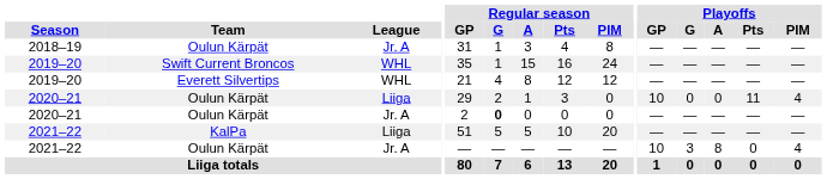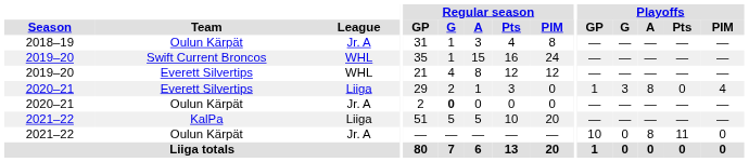 <table border="0" cellpadding="1" cellspacing="0" style="text-align:center; width:60em">
 <tr bgcolor="#e0e0e0">
 <th colspan="3" bgcolor="#ffffff"></th>
 <th rowspan="99" bgcolor="#ffffff"></th>
 <th colspan="5"><a href='#'>Regular season</a></th>
 <th rowspan="99" bgcolor="#ffffff"></th>
 <th colspan="5"><a href='#'>Playoffs</a></th>
 </tr>
 <tr bgcolor="#e0e0e0">
 <th><a href='#'>Season</a></th>
 <th>Team</th>
 <th>League</th>
 <th>GP</th>
 <th><a href='#'>G</a></th>
 <th><a href='#'>A</a></th>
 <th><a href='#'>Pts</a></th>
 <th><a href='#'>PIM</a></th>
 <th>GP</th>
 <th>G</th>
 <th>A</th>
 <th>Pts</th>
 <th>PIM</th>
 </tr>
 <tr ALIGN="center">
 <td>2018–19</td>
 <td><a href='#'>Oulun Kärpät</a></td>
 <td><a href='#'>Jr. A</a></td>
 <td>31</td>
 <td>1</td>
 <td>3</td>
 <td>4</td>
 <td>8</td>
 <td>—</td>
 <td>—</td>
 <td>—</td>
 <td>—</td>
 <td>—</td>
 </tr>
 <tr ALIGN="center" bgcolor="#f0f0f0">
 <td><a href='#'>2019–20</a></td>
 <td><a href='#'>Swift Current Broncos</a></td>
 <td><a href='#'>WHL</a></td>
 <td>35</td>
 <td>1</td>
 <td>15</td>
 <td>16</td>
 <td>24</td>
 <td>—</td>
 <td>—</td>
 <td>—</td>
 <td>—</td>
 <td>—</td>
 </tr>
 <tr ALIGN="center">
 <td>2019–20</td>
 <td><a href='#'>Everett Silvertips</a></td>
 <td>WHL</td>
 <td>21</td>
 <td>4</td>
 <td>8</td>
 <td>12</td>
 <td>12</td>
 <td>—</td>
 <td>—</td>
 <td>—</td>
 <td>—</td>
 <td>—</td>
 </tr>
 <tr ALIGN="center" bgcolor="#f0f0f0">
 <td><a href='#'>2020–21</a></td>
-<td>Oulun Kärpät</td>
+<td><a href='#'>Everett Silvertips</a></td>
 <td><a href='#'>Liiga</a></td>
 <td>29</td>
 <td>2</td>
 <td>1</td>
 <td>3</td>
 <td>0</td>
-<td>10</td>
+<td>1</td>
+<td>3</td>
+<td>8</td>
 <td>0</td>
-<td>0</td>
-<td>11</td>
 <td>4</td>
 </tr>
 <tr ALIGN="center">
 <td>2020–21</td>
 <td>Oulun Kärpät</td>
 <td>Jr. A</td>
 <td>2</td>
 <td><strong>0</strong></td>
 <td>0</td>
 <td>0</td>
 <td>0</td>
 <td>—</td>
 <td>—</td>
 <td>—</td>
 <td>—</td>
 <td>—</td>
 </tr>
 <tr ALIGN="center" bgcolor="#f0f0f0">
 <td><a href='#'>2021–22</a></td>
 <td><a href='#'>KalPa</a></td>
 <td>Liiga</td>
 <td>51</td>
 <td>5</td>
 <td>5</td>
 <td>10</td>
 <td>20</td>
 <td>—</td>
 <td>—</td>
 <td>—</td>
 <td>—</td>
 <td>—</td>
 </tr>
 <tr ALIGN="center">
 <td>2021–22</td>
 <td>Oulun Kärpät</td>
 <td>Jr. A</td>
 <td>—</td>
 <td>—</td>
 <td>—</td>
 <td>—</td>
 <td>—</td>
 <td>10</td>
-<td>3</td>
+<td>0</td>
 <td>8</td>
+<td>11</td>
 <td>0</td>
-<td>4</td>
 </tr>
 <tr style="background:#e0e0e0;">
 <th colspan="3">Liiga totals</th>
 <th>80</th>
 <th>7</th>
 <th>6</th>
 <th>13</th>
 <th>20</th>
 <th>1</th>
 <th>0</th>
 <th>0</th>
 <th>0</th>
 <th>0</th>
 </tr>
 </table>
